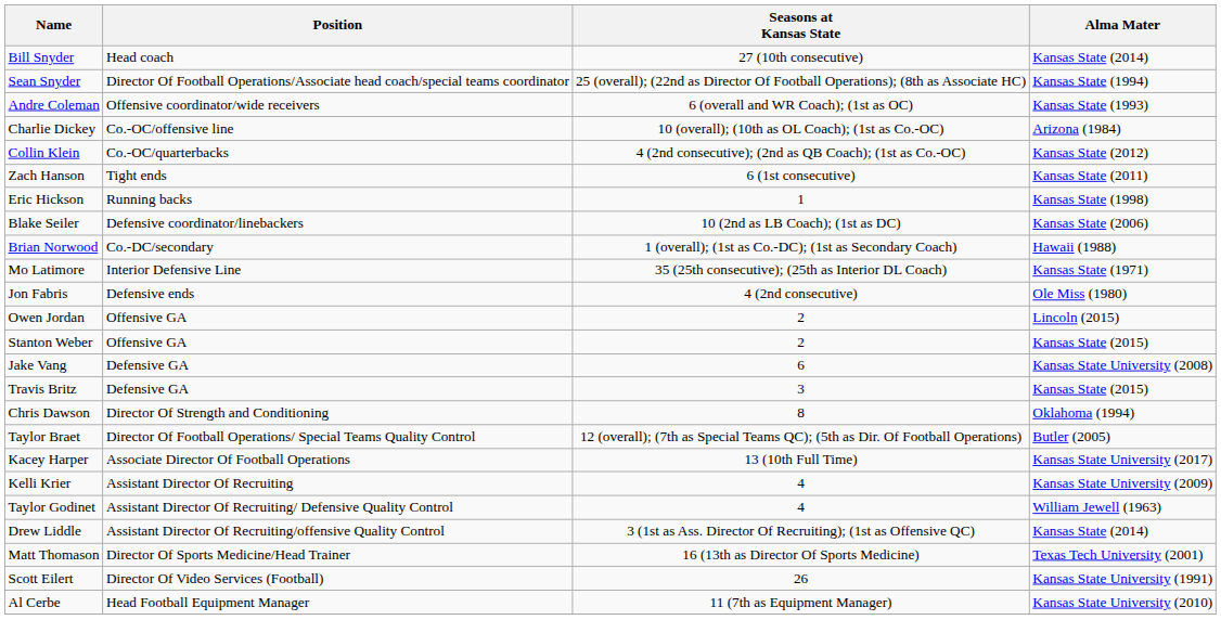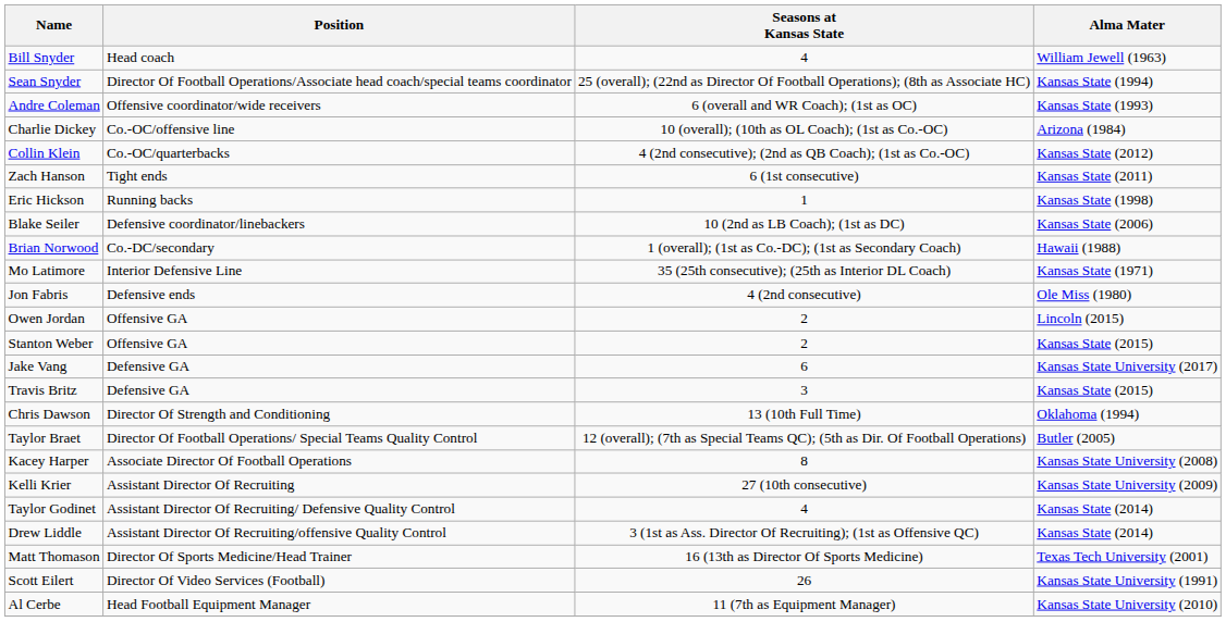 <table class="wikitable" style="font-size:90%;">
 <tr>
 <th>Name</th>
 <th>Position</th>
 <th>Seasons at<br>Kansas State</th>
 <th>Alma Mater</th>
 </tr>
 <tr>
 <td><a href='#'>Bill Snyder</a></td>
 <td>Head coach</td>
-<td align=center>27 (10th consecutive)</td>
-<td><a href='#'>Kansas State</a> (2014)</td>
+<td align=center>4</td>
+<td><a href='#'>William Jewell</a> (1963)</td>
 </tr>
 <tr>
 <td><a href='#'>Sean Snyder</a></td>
 <td>Director Of Football Operations/Associate head coach/special teams coordinator</td>
 <td align=center>25 (overall); (22nd as Director Of Football Operations); (8th as Associate HC)</td>
 <td><a href='#'>Kansas State</a> (1994)</td>
 </tr>
 <tr>
 <td><a href='#'>Andre Coleman</a></td>
 <td>Offensive coordinator/wide receivers</td>
 <td align=center>6 (overall and WR Coach); (1st as OC)</td>
 <td><a href='#'>Kansas State</a> (1993)</td>
 </tr>
 <tr>
 <td>Charlie Dickey</td>
 <td>Co.-OC/offensive line</td>
 <td align=center>10 (overall); (10th as OL Coach); (1st as Co.-OC)</td>
 <td><a href='#'>Arizona</a> (1984)</td>
 </tr>
 <tr>
 <td><a href='#'>Collin Klein</a></td>
 <td>Co.-OC/quarterbacks</td>
 <td align=center>4 (2nd consecutive); (2nd as QB Coach); (1st as Co.-OC)</td>
 <td><a href='#'>Kansas State</a> (2012)</td>
 </tr>
 <tr>
 <td>Zach Hanson</td>
 <td>Tight ends</td>
 <td align=center>6 (1st consecutive)</td>
 <td><a href='#'>Kansas State</a> (2011)</td>
 </tr>
 <tr>
 <td>Eric Hickson</td>
 <td>Running backs</td>
 <td align=center>1</td>
 <td><a href='#'>Kansas State</a> (1998)</td>
 </tr>
 <tr>
 <td>Blake Seiler</td>
 <td>Defensive coordinator/linebackers</td>
 <td align=center>10 (2nd as LB Coach); (1st as DC)</td>
 <td><a href='#'>Kansas State</a> (2006)</td>
 </tr>
 <tr>
 <td><a href='#'>Brian Norwood</a></td>
 <td>Co.-DC/secondary</td>
 <td align=center>1 (overall); (1st as Co.-DC); (1st as Secondary Coach)</td>
 <td><a href='#'>Hawaii</a> (1988)</td>
 </tr>
 <tr>
 <td>Mo Latimore</td>
 <td>Interior Defensive Line</td>
 <td align=center>35 (25th consecutive); (25th as Interior DL Coach)</td>
 <td><a href='#'>Kansas State</a> (1971)</td>
 </tr>
 <tr>
 <td>Jon Fabris</td>
 <td>Defensive ends</td>
 <td align=center>4 (2nd consecutive)</td>
 <td><a href='#'>Ole Miss</a> (1980)</td>
 </tr>
 <tr>
 <td>Owen Jordan</td>
 <td>Offensive GA</td>
 <td align=center>2</td>
 <td><a href='#'>Lincoln</a> (2015)</td>
 </tr>
 <tr>
 <td>Stanton Weber</td>
 <td>Offensive GA</td>
 <td align=center>2</td>
 <td><a href='#'>Kansas State</a> (2015)</td>
 </tr>
 <tr>
 <td>Jake Vang</td>
 <td>Defensive GA</td>
 <td align=center>6</td>
-<td><a href='#'>Kansas State University</a> (2008)</td>
+<td><a href='#'>Kansas State University</a> (2017)</td>
 </tr>
 <tr>
 <td>Travis Britz</td>
 <td>Defensive GA</td>
 <td align=center>3</td>
 <td><a href='#'>Kansas State</a> (2015)</td>
 </tr>
 <tr>
 <td>Chris Dawson</td>
 <td>Director Of Strength and Conditioning</td>
-<td align=center>8</td>
+<td align=center>13 (10th Full Time)</td>
 <td><a href='#'>Oklahoma</a> (1994)</td>
 </tr>
 <tr>
 <td>Taylor Braet</td>
 <td>Director Of Football Operations/ Special Teams Quality Control</td>
 <td align=center>12 (overall); (7th as Special Teams QC); (5th as Dir. Of Football Operations)</td>
 <td><a href='#'>Butler</a> (2005)</td>
 </tr>
 <tr>
 <td>Kacey Harper</td>
 <td>Associate Director Of Football Operations</td>
-<td align=center>13 (10th Full Time)</td>
-<td><a href='#'>Kansas State University</a> (2017)</td>
+<td align=center>8</td>
+<td><a href='#'>Kansas State University</a> (2008)</td>
 </tr>
 <tr>
 <td>Kelli Krier</td>
 <td>Assistant Director Of Recruiting</td>
-<td align=center>4</td>
+<td align=center>27 (10th consecutive)</td>
 <td><a href='#'>Kansas State University</a> (2009)</td>
 </tr>
 <tr>
 <td>Taylor Godinet</td>
 <td>Assistant Director Of Recruiting/ Defensive Quality Control</td>
 <td align=center>4</td>
-<td><a href='#'>William Jewell</a> (1963)</td>
+<td><a href='#'>Kansas State</a> (2014)</td>
 </tr>
 <tr>
 <td>Drew Liddle</td>
 <td>Assistant Director Of Recruiting/offensive Quality Control</td>
 <td align=center>3 (1st as Ass. Director Of Recruiting); (1st as Offensive QC)</td>
 <td><a href='#'>Kansas State</a> (2014)</td>
 </tr>
 <tr>
 <td>Matt Thomason</td>
 <td>Director Of Sports Medicine/Head Trainer</td>
 <td align=center>16 (13th as Director Of Sports Medicine)</td>
 <td><a href='#'>Texas Tech University</a> (2001)</td>
 </tr>
 <tr>
 <td>Scott Eilert</td>
 <td>Director Of Video Services (Football)</td>
 <td align=center>26</td>
 <td><a href='#'>Kansas State University</a> (1991)</td>
 </tr>
 <tr>
 <td>Al Cerbe</td>
 <td>Head Football Equipment Manager</td>
 <td align=center>11 (7th as Equipment Manager)</td>
 <td><a href='#'>Kansas State University</a> (2010)</td>
 </tr>
 <tr>
 </tr>
 </table>
